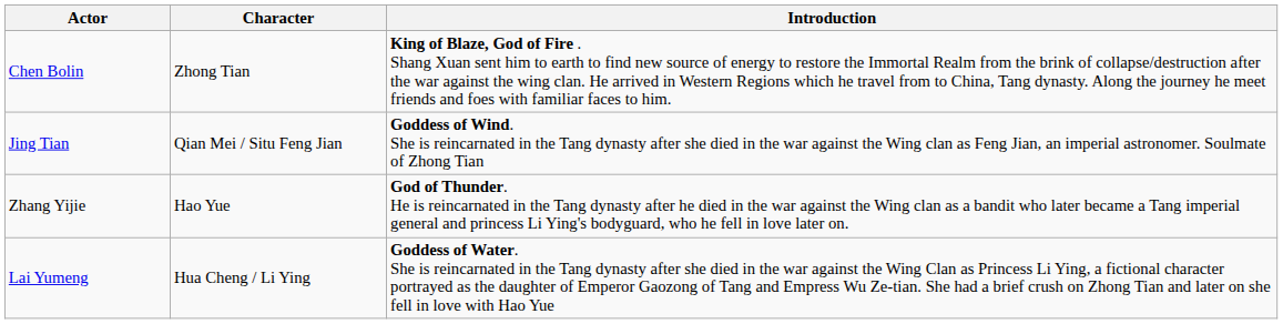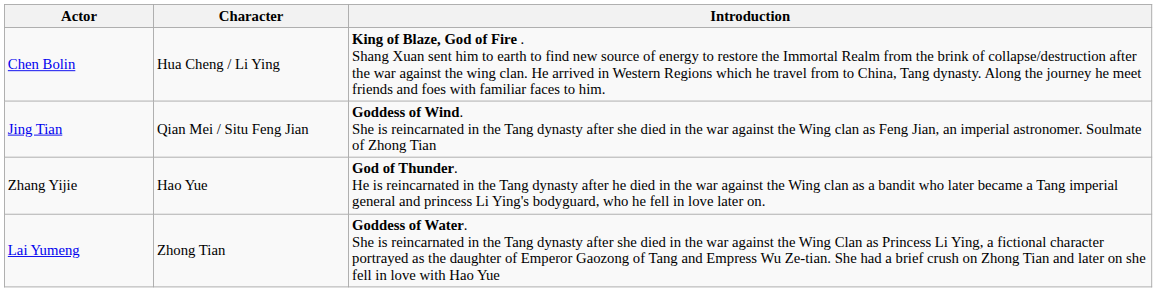 <table class="wikitable">
 <tr>
 <th style="width:13%">Actor</th>
 <th style="width:17%">Character</th>
 <th>Introduction</th>
 </tr>
 <tr>
 <td><a href='#'>Chen Bolin</a></td>
-<td>Zhong Tian</td>
+<td>Hua Cheng / Li Ying</td>
 <td><strong>King of Blaze, God of Fire</strong> . <br>  Shang Xuan sent him to earth to find new source of energy to restore the Immortal Realm from the brink of collapse/destruction after the war against the wing clan. He arrived in Western Regions which he travel from to China, Tang dynasty. Along the journey he meet friends and foes with familiar faces to him.</td>
 </tr>
 <tr>
 <td><a href='#'>Jing Tian</a></td>
 <td>Qian Mei / Situ Feng Jian</td>
 <td><strong>Goddess of Wind</strong>. <br> She is reincarnated in the Tang dynasty after she died in the war against the Wing clan as Feng Jian, an imperial astronomer. Soulmate of Zhong Tian</td>
 </tr>
 <tr>
 <td>Zhang Yijie</td>
 <td>Hao Yue</td>
 <td><strong>God of Thunder</strong>. <br> He is reincarnated in the Tang dynasty after he died in the war against the Wing clan as a bandit who later became a Tang imperial general and princess Li Ying's bodyguard, who he fell in love later on.</td>
 </tr>
 <tr>
 <td><a href='#'>Lai Yumeng</a></td>
-<td>Hua Cheng / Li Ying</td>
+<td>Zhong Tian</td>
 <td><strong>Goddess of Water</strong>. <br> She is reincarnated  in the Tang dynasty after she died in the war against the Wing Clan as Princess Li Ying, a fictional character portrayed as the daughter of Emperor Gaozong of Tang and Empress Wu Ze-tian. She had a brief crush on Zhong Tian and later on she fell in love with Hao Yue</td>
 </tr>
 </table>
